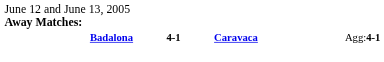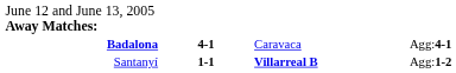 <table width=100% cellspacing=1>
 <tr>
 <th width=20%></th>
 <th width=12%></th>
 <th width=20%></th>
 <th></th>
 </tr>
 <tr>
 <td>June 12 and June 13, 2005<br><strong>Away Matches:</strong></td>
 </tr>
 <tr style=font-size:90%>
 <td align=right><strong><a href='#'>Badalona</a></strong></td>
 <td align=center><strong>4-1</strong></td>
-<td><strong><a href='#'>Caravaca</a></strong></td>
+<td><a href='#'>Caravaca</a></td>
 <td>Agg:<strong>4-1</strong></td>
 </tr>
+<tr style=font-size:90%>
+<td align=right><a href='#'>Santanyí</a></td>
+<td align=center><strong>1-1</strong></td>
+<td><strong><a href='#'>Villarreal B</a></strong></td>
+<td>Agg:<strong>1-2</strong></td>
+</tr>
 </table>
